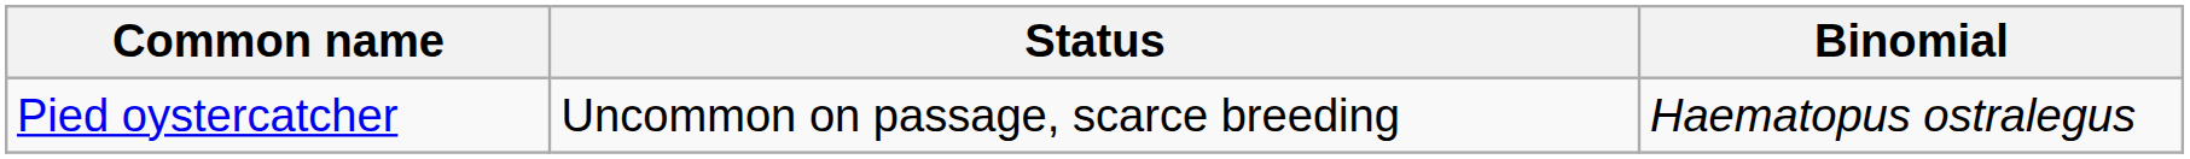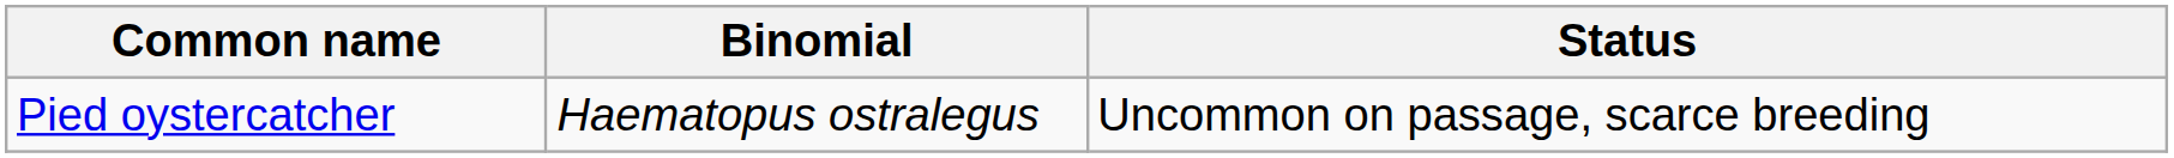 <table width=60% class="wikitable">
 <tr>
 <th width=25%>Common name</th>
+<th width=25%>Binomial</th>
 <th width=50%>Status</th>
-<th width=25%>Binomial</th>
 </tr>
 <tr>
 <td><a href='#'>Pied oystercatcher</a></td>
+<td><em>Haematopus ostralegus</em></td>
 <td>Uncommon on passage, scarce breeding</td>
-<td><em>Haematopus ostralegus</em></td>
 </tr>
 </table>
